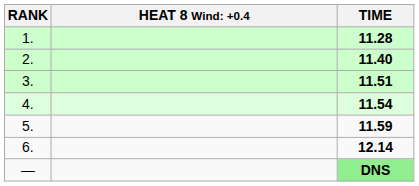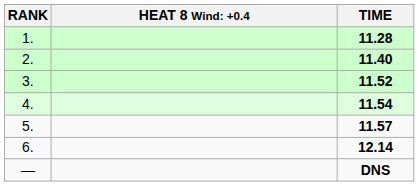 <table class="wikitable" style="border-collapse: collapse; font-size: 90%;">
 <tr>
 <th>RANK</th>
 <th style="width: 20em">HEAT 8 <small>Wind: +0.4</small></th>
 <th style="width: 5em">TIME</th>
 </tr>
 <tr style="background:#ccffcc;">
 <td align="center">1.</td>
 <td></td>
 <td align="center"><strong>11.28</strong></td>
 </tr>
 <tr style="background:#ccffcc;">
 <td align="center">2.</td>
 <td></td>
 <td align="center"><strong>11.40</strong></td>
 </tr>
 <tr style="background:#ccffcc;">
 <td align="center">3.</td>
 <td></td>
-<td align="center"><strong>11.51</strong></td>
+<td align="center"><strong>11.52</strong></td>
 </tr>
 <tr style="background:#ddffdd;">
 <td align="center">4.</td>
 <td></td>
 <td align="center"><strong>11.54</strong></td>
 </tr>
 <tr>
 <td align="center">5.</td>
 <td></td>
-<td align="center"><strong>11.59</strong></td>
+<td align="center"><strong>11.57</strong></td>
 </tr>
 <tr>
 <td align="center">6.</td>
 <td></td>
 <td align="center"><strong>12.14</strong></td>
 </tr>
 <tr>
 <td align="center">—</td>
 <td></td>
-<td align="center" style="background: lightgreen;"><strong>DNS</strong></td>
+<td align="center"><strong>DNS</strong></td>
 </tr>
 </table>
